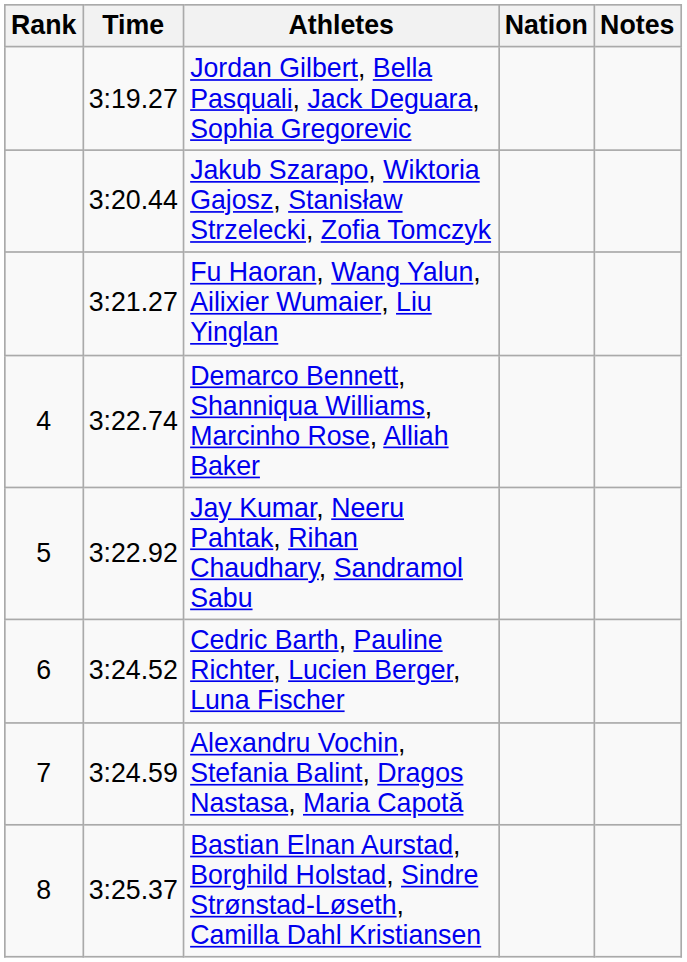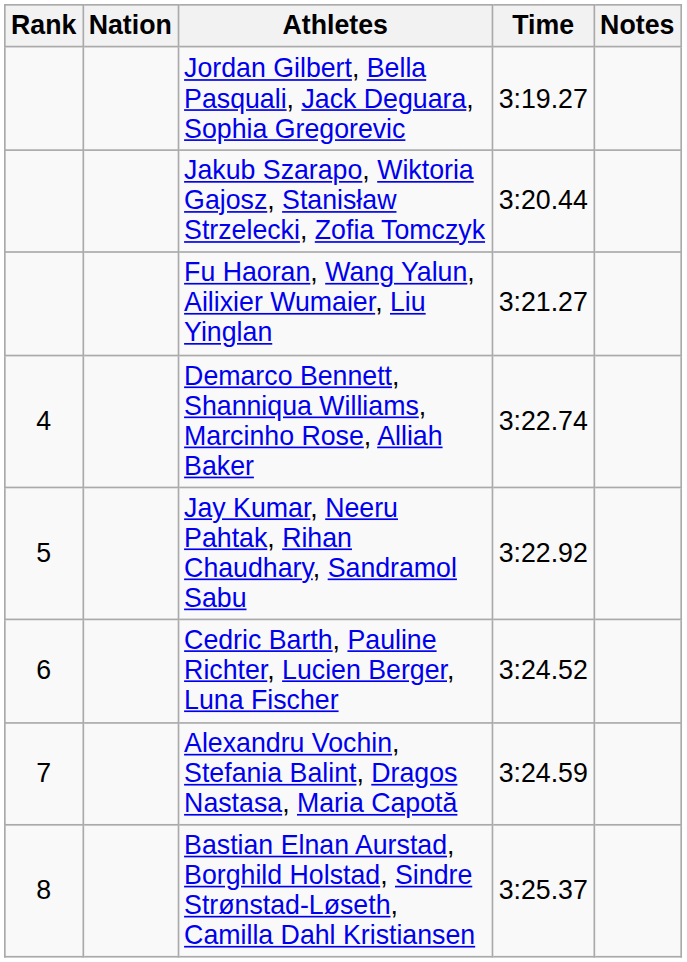 <table class="wikitable sortable" style="text-align:center;width: 65%;">
 <tr>
 <th scope="col">Rank</th>
+<th scope="col">Nation</th>
+<th scope="col">Athletes</th>
 <th scope="col">Time</th>
-<th scope="col">Athletes</th>
-<th scope="col">Nation</th>
 <th scope="col">Notes</th>
 </tr>
 <tr>
 <td></td>
+<td align=left></td>
+<td align=left><a href='#'>Jordan Gilbert</a>, <a href='#'>Bella Pasquali</a>, <a href='#'>Jack Deguara</a>, <a href='#'>Sophia Gregorevic</a></td>
 <td>3:19.27</td>
-<td align=left><a href='#'>Jordan Gilbert</a>, <a href='#'>Bella Pasquali</a>, <a href='#'>Jack Deguara</a>, <a href='#'>Sophia Gregorevic</a></td>
-<td align=left></td>
 <td></td>
 </tr>
 <tr>
 <td></td>
+<td align=left></td>
+<td align=left><a href='#'>Jakub Szarapo</a>, <a href='#'>Wiktoria Gajosz</a>, <a href='#'>Stanisław Strzelecki</a>, <a href='#'>Zofia Tomczyk</a></td>
 <td>3:20.44</td>
-<td align=left><a href='#'>Jakub Szarapo</a>, <a href='#'>Wiktoria Gajosz</a>, <a href='#'>Stanisław Strzelecki</a>, <a href='#'>Zofia Tomczyk</a></td>
-<td align=left></td>
 <td></td>
 </tr>
 <tr>
 <td></td>
+<td align=left></td>
+<td align=left><a href='#'>Fu Haoran</a>, <a href='#'>Wang Yalun</a>, <a href='#'>Ailixier Wumaier</a>, <a href='#'>Liu Yinglan</a></td>
 <td>3:21.27</td>
-<td align=left><a href='#'>Fu Haoran</a>, <a href='#'>Wang Yalun</a>, <a href='#'>Ailixier Wumaier</a>, <a href='#'>Liu Yinglan</a></td>
-<td align=left></td>
 <td></td>
 </tr>
 <tr>
 <td>4</td>
+<td align=left></td>
+<td align=left><a href='#'>Demarco Bennett</a>, <a href='#'>Shanniqua Williams</a>, <a href='#'>Marcinho Rose</a>, <a href='#'>Alliah Baker</a></td>
 <td>3:22.74</td>
-<td align=left><a href='#'>Demarco Bennett</a>, <a href='#'>Shanniqua Williams</a>, <a href='#'>Marcinho Rose</a>, <a href='#'>Alliah Baker</a></td>
-<td align=left></td>
 <td></td>
 </tr>
 <tr>
 <td>5</td>
+<td align=left></td>
+<td align=left><a href='#'>Jay Kumar</a>, <a href='#'>Neeru Pahtak</a>, <a href='#'>Rihan Chaudhary</a>, <a href='#'>Sandramol Sabu</a></td>
 <td>3:22.92</td>
-<td align=left><a href='#'>Jay Kumar</a>, <a href='#'>Neeru Pahtak</a>, <a href='#'>Rihan Chaudhary</a>, <a href='#'>Sandramol Sabu</a></td>
-<td align=left></td>
 <td></td>
 </tr>
 <tr>
 <td>6</td>
+<td align=left></td>
+<td align=left><a href='#'>Cedric Barth</a>, <a href='#'>Pauline Richter</a>, <a href='#'>Lucien Berger</a>, <a href='#'>Luna Fischer</a></td>
 <td>3:24.52</td>
-<td align=left><a href='#'>Cedric Barth</a>, <a href='#'>Pauline Richter</a>, <a href='#'>Lucien Berger</a>, <a href='#'>Luna Fischer</a></td>
-<td align=left></td>
 <td></td>
 </tr>
 <tr>
 <td>7</td>
+<td align=left></td>
+<td align=left><a href='#'>Alexandru Vochin</a>, <a href='#'>Stefania Balint</a>, <a href='#'>Dragos Nastasa</a>, <a href='#'>Maria Capotă</a></td>
 <td>3:24.59</td>
-<td align=left><a href='#'>Alexandru Vochin</a>, <a href='#'>Stefania Balint</a>, <a href='#'>Dragos Nastasa</a>, <a href='#'>Maria Capotă</a></td>
-<td align=left></td>
 <td></td>
 </tr>
 <tr>
 <td>8</td>
+<td align=left></td>
+<td align=left><a href='#'>Bastian Elnan Aurstad</a>, <a href='#'>Borghild Holstad</a>, <a href='#'>Sindre Strønstad-Løseth</a>, <a href='#'>Camilla Dahl Kristiansen</a></td>
 <td>3:25.37</td>
-<td align=left><a href='#'>Bastian Elnan Aurstad</a>, <a href='#'>Borghild Holstad</a>, <a href='#'>Sindre Strønstad-Løseth</a>, <a href='#'>Camilla Dahl Kristiansen</a></td>
-<td align=left></td>
 <td></td>
 </tr>
 </table>
